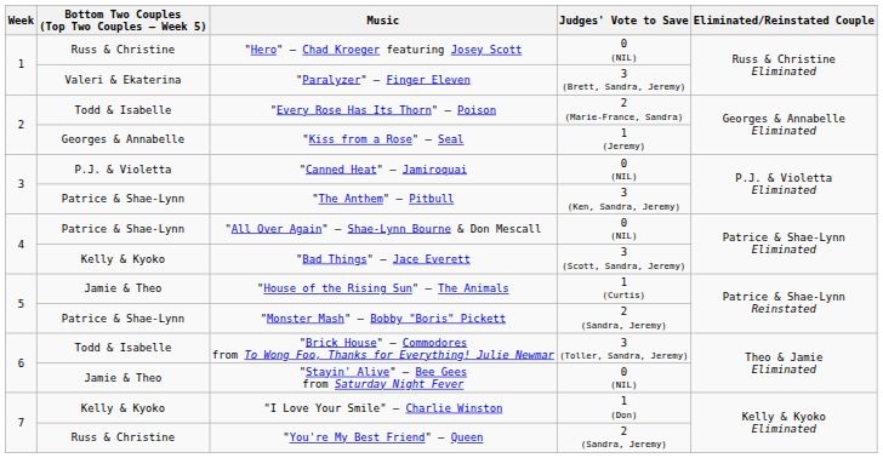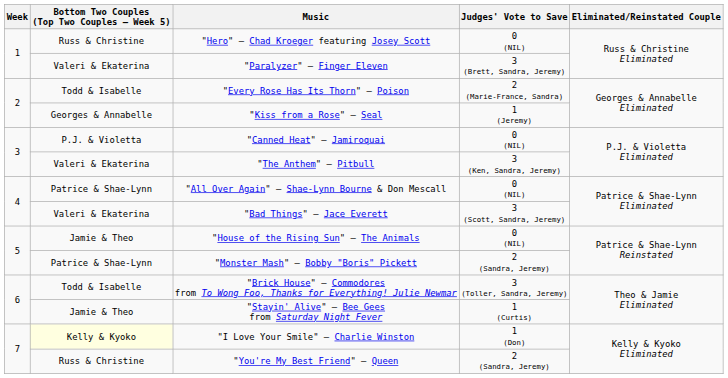 <table class="wikitable" style="margin:auto; text-align:center;">
 <tr>
 <th>Week</th>
 <th>Bottom Two Couples <br> (Top Two Couples – Week 5)</th>
 <th>Music</th>
 <th>Judges' Vote to Save</th>
 <th>Eliminated/Reinstated Couple</th>
 </tr>
 <tr>
 <td rowspan=2>1</td>
 <td>Russ & Christine</td>
 <td>"<a href='#'>Hero</a>" – <a href='#'>Chad Kroeger</a> featuring <a href='#'>Josey Scott</a></td>
 <td>0<br><small>(NIL)</small></td>
 <td rowspan=2>Russ & Christine<br><em>Eliminated</em></td>
 </tr>
 <tr>
 <td>Valeri & Ekaterina</td>
 <td>"<a href='#'>Paralyzer</a>" – <a href='#'>Finger Eleven</a></td>
 <td>3<br><small>(Brett, Sandra, Jeremy)</small></td>
 </tr>
 <tr>
 <td rowspan=2>2</td>
 <td>Todd & Isabelle</td>
 <td>"<a href='#'>Every Rose Has Its Thorn</a>" – <a href='#'>Poison</a></td>
 <td>2<br><small>(Marie-France, Sandra)</small></td>
 <td rowspan=2>Georges & Annabelle<br><em>Eliminated</em></td>
 </tr>
 <tr>
 <td>Georges & Annabelle</td>
 <td>"<a href='#'>Kiss from a Rose</a>" – <a href='#'>Seal</a></td>
 <td style="text-align:center;">1<br><small>(Jeremy)</small></td>
 </tr>
 <tr>
 <td rowspan=2>3</td>
 <td>P.J. & Violetta</td>
 <td>"<a href='#'>Canned Heat</a>" – <a href='#'>Jamiroquai</a></td>
 <td>0<br><small>(NIL)</small></td>
 <td rowspan=2>P.J. & Violetta<br><em>Eliminated</em></td>
 </tr>
 <tr>
-<td>Patrice & Shae-Lynn</td>
+<td>Valeri & Ekaterina</td>
 <td>"<a href='#'>The Anthem</a>" – <a href='#'>Pitbull</a></td>
 <td>3<br><small>(Ken, Sandra, Jeremy)</small></td>
 </tr>
 <tr>
 <td rowspan=2>4</td>
 <td>Patrice & Shae-Lynn</td>
 <td>"<a href='#'>All Over Again</a>" – <a href='#'>Shae-Lynn Bourne</a> & Don Mescall</td>
 <td>0<br><small>(NIL)</small></td>
 <td rowspan=2>Patrice & Shae-Lynn<br><em>Eliminated</em></td>
 </tr>
 <tr>
-<td>Kelly & Kyoko</td>
+<td>Valeri & Ekaterina</td>
 <td>"<a href='#'>Bad Things</a>" – <a href='#'>Jace Everett</a></td>
 <td>3<br><small>(Scott, Sandra, Jeremy)</small></td>
 </tr>
 <tr>
 <td rowspan=2>5</td>
 <td>Jamie & Theo</td>
 <td>"<a href='#'>House of the Rising Sun</a>" – <a href='#'>The Animals</a></td>
-<td style="text-align:center;">1<br><small>(Curtis)</small></td>
+<td>0<br><small>(NIL)</small></td>
 <td rowspan=2>Patrice & Shae-Lynn<br><em>Reinstated</em></td>
 </tr>
 <tr>
 <td>Patrice & Shae-Lynn</td>
 <td>"<a href='#'>Monster Mash</a>" – <a href='#'>Bobby "Boris" Pickett</a></td>
 <td>2<br><small>(Sandra, Jeremy)</small></td>
 </tr>
 <tr>
 <td rowspan=2>6</td>
 <td>Todd & Isabelle</td>
 <td>"<a href='#'>Brick House</a>" – <a href='#'>Commodores</a> <br> from <em><a href='#'>To Wong Foo, Thanks for Everything! Julie Newmar</a></em></td>
 <td>3<br><small>(Toller, Sandra, Jeremy)</small></td>
 <td rowspan=2>Theo & Jamie<br><em>Eliminated</em></td>
 </tr>
 <tr>
 <td>Jamie & Theo</td>
 <td>"<a href='#'>Stayin' Alive</a>" – <a href='#'>Bee Gees</a> <br> from <em><a href='#'>Saturday Night Fever</a></em></td>
-<td>0<br><small>(NIL)</small></td>
+<td style="text-align:center;">1<br><small>(Curtis)</small></td>
 </tr>
 <tr>
 <td rowspan=2>7</td>
-<td>Kelly & Kyoko</td>
+<td style="background: lightyellow;">Kelly & Kyoko</td>
 <td>"I Love Your Smile" – <a href='#'>Charlie Winston</a></td>
 <td style="text-align:center;">1<br><small>(Don)</small></td>
 <td rowspan=2>Kelly & Kyoko<br><em>Eliminated</em></td>
 </tr>
 <tr>
 <td>Russ & Christine</td>
 <td>"<a href='#'>You're My Best Friend</a>" – <a href='#'>Queen</a></td>
 <td>2<br><small>(Sandra, Jeremy)</small></td>
 </tr>
 </table>
